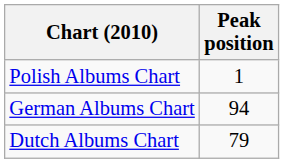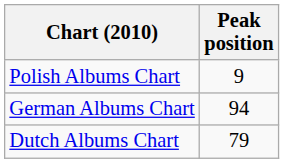 <table class="wikitable sortable">
 <tr>
 <th>Chart (2010)</th>
 <th>Peak<br>position</th>
 </tr>
 <tr>
 <td><a href='#'>Polish Albums Chart</a></td>
-<td style="text-align:center;">1</td>
+<td style="text-align:center;">9</td>
 </tr>
 <tr>
 <td><a href='#'>German Albums Chart</a></td>
 <td style="text-align:center;">94</td>
 </tr>
 <tr>
 <td><a href='#'>Dutch Albums Chart</a></td>
 <td style="text-align:center;">79</td>
 </tr>
 </table>
